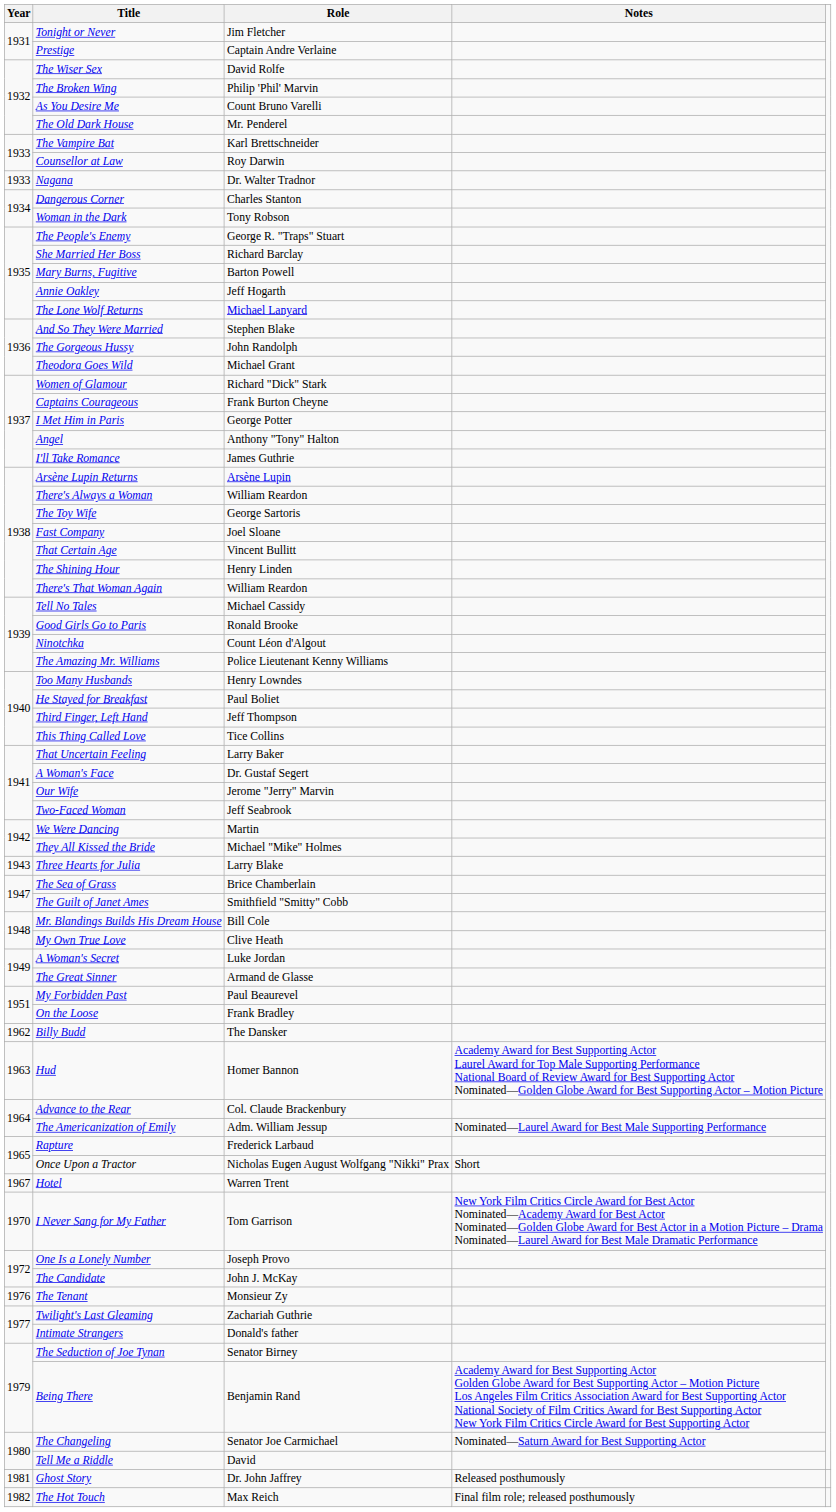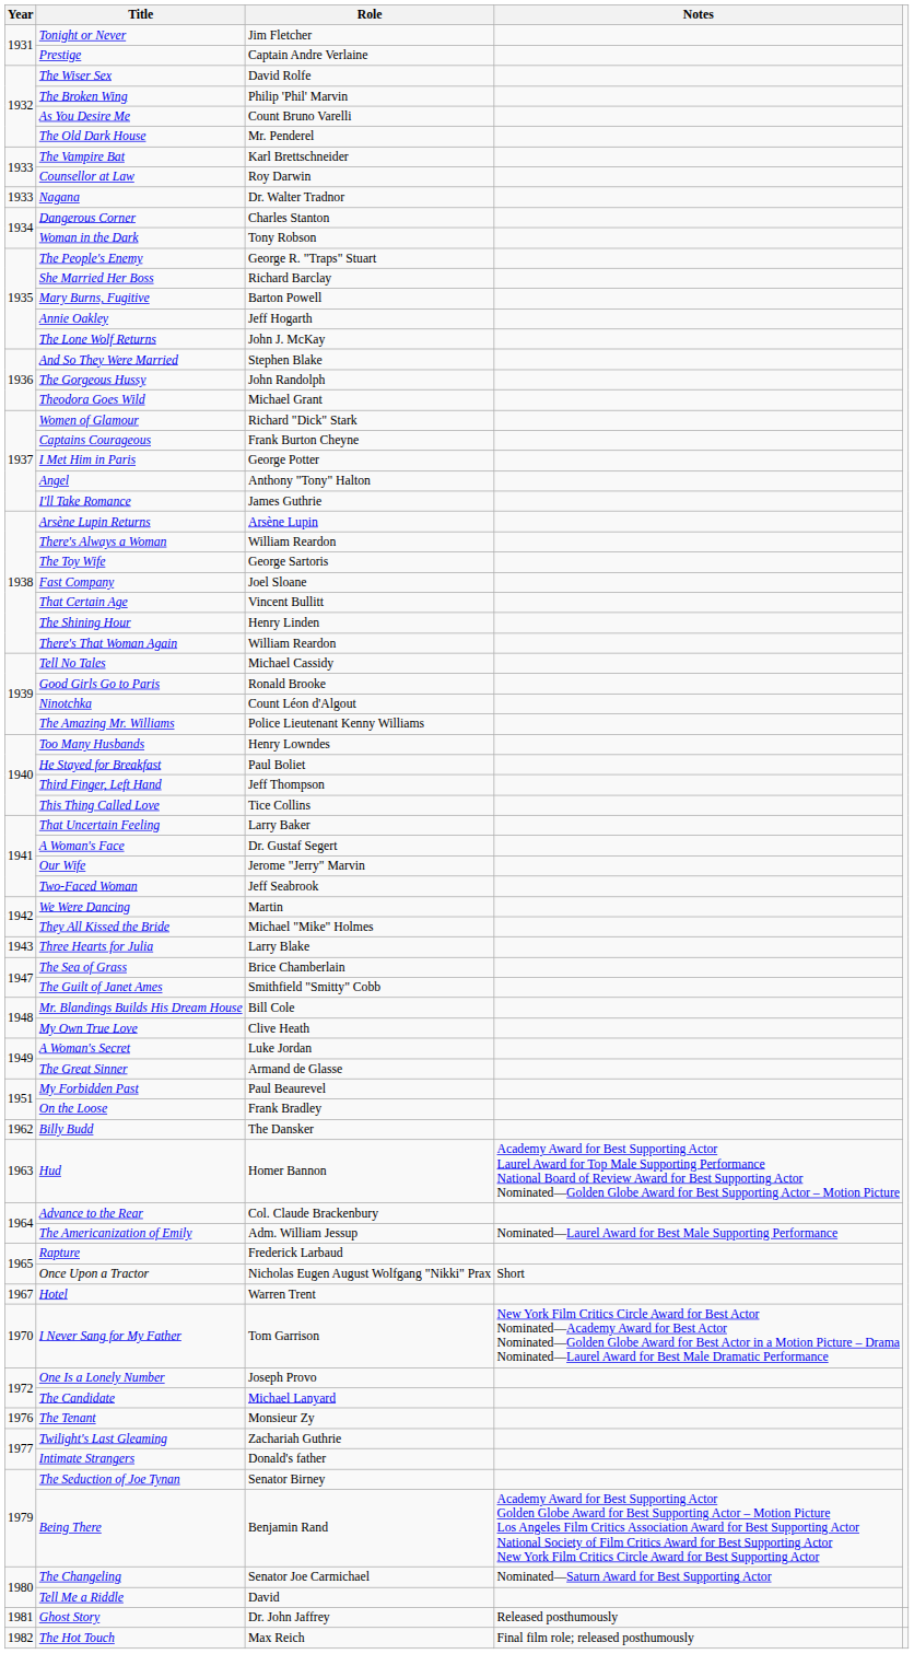 <table class="wikitable" style="font-size: 100%;">
 <tr>
 <th>Year</th>
 <th>Title</th>
 <th>Role</th>
 <th>Notes</th>
 </tr>
 <tr>
 <td rowspan="2">1931</td>
 <td><em><a href='#'>Tonight or Never</a></em></td>
 <td>Jim Fletcher</td>
 <td></td>
 </tr>
 <tr>
 <td><em><a href='#'>Prestige</a></em></td>
 <td>Captain Andre Verlaine</td>
 <td></td>
 </tr>
 <tr>
 <td rowspan="4">1932</td>
 <td><em><a href='#'>The Wiser Sex</a></em></td>
 <td>David Rolfe</td>
 <td></td>
 </tr>
 <tr>
 <td><em><a href='#'>The Broken Wing</a></em></td>
 <td>Philip 'Phil' Marvin</td>
 <td></td>
 </tr>
 <tr>
 <td><em><a href='#'>As You Desire Me</a></em></td>
 <td>Count Bruno Varelli</td>
 <td></td>
 </tr>
 <tr>
 <td><em><a href='#'>The Old Dark House</a></em></td>
 <td>Mr. Penderel</td>
 <td></td>
 </tr>
 <tr>
 <td rowspan="2">1933</td>
 <td><em><a href='#'>The Vampire Bat</a></em></td>
 <td>Karl Brettschneider</td>
 <td></td>
 </tr>
 <tr>
 <td><em><a href='#'>Counsellor at Law</a></em></td>
 <td>Roy Darwin</td>
 <td></td>
 </tr>
 <tr>
 <td>1933</td>
 <td><em><a href='#'>Nagana</a></em></td>
 <td>Dr. Walter Tradnor</td>
 <td></td>
 </tr>
 <tr>
 <td rowspan="2">1934</td>
 <td><em><a href='#'>Dangerous Corner</a></em></td>
 <td>Charles Stanton</td>
 <td></td>
 </tr>
 <tr>
 <td><em><a href='#'>Woman in the Dark</a></em></td>
 <td>Tony Robson</td>
 <td></td>
 </tr>
 <tr>
 <td rowspan="5">1935</td>
 <td><em><a href='#'>The People's Enemy</a></em></td>
 <td>George R. "Traps" Stuart</td>
 <td></td>
 </tr>
 <tr>
 <td><em><a href='#'>She Married Her Boss</a></em></td>
 <td>Richard Barclay</td>
 <td></td>
 </tr>
 <tr>
 <td><em><a href='#'>Mary Burns, Fugitive</a></em></td>
 <td>Barton Powell</td>
 <td></td>
 </tr>
 <tr>
 <td><em><a href='#'>Annie Oakley</a></em></td>
 <td>Jeff Hogarth</td>
 <td></td>
 </tr>
 <tr>
 <td><em><a href='#'>The Lone Wolf Returns</a></em></td>
-<td><a href='#'>Michael Lanyard</a></td>
+<td>John J. McKay</td>
 <td></td>
 </tr>
 <tr>
 <td rowspan="3">1936</td>
 <td><em><a href='#'>And So They Were Married</a></em></td>
 <td>Stephen Blake</td>
 <td></td>
 </tr>
 <tr>
 <td><em><a href='#'>The Gorgeous Hussy</a></em></td>
 <td>John Randolph</td>
 <td></td>
 </tr>
 <tr>
 <td><em><a href='#'>Theodora Goes Wild</a></em></td>
 <td>Michael Grant</td>
 <td></td>
 </tr>
 <tr>
 <td rowspan="5">1937</td>
 <td><em><a href='#'>Women of Glamour</a></em></td>
 <td>Richard "Dick" Stark</td>
 <td></td>
 </tr>
 <tr>
 <td><em><a href='#'>Captains Courageous</a></em></td>
 <td>Frank Burton Cheyne</td>
 <td></td>
 </tr>
 <tr>
 <td><em><a href='#'>I Met Him in Paris</a></em></td>
 <td>George Potter</td>
 <td></td>
 </tr>
 <tr>
 <td><em><a href='#'>Angel</a></em></td>
 <td>Anthony "Tony" Halton</td>
 <td></td>
 </tr>
 <tr>
 <td><em><a href='#'>I'll Take Romance</a></em></td>
 <td>James Guthrie</td>
 <td></td>
 </tr>
 <tr>
 <td rowspan="7">1938</td>
 <td><em><a href='#'>Arsène Lupin Returns</a></em></td>
 <td><a href='#'>Arsène Lupin</a></td>
 <td></td>
 </tr>
 <tr>
 <td><em><a href='#'>There's Always a Woman</a></em></td>
 <td>William Reardon</td>
 <td></td>
 </tr>
 <tr>
 <td><em><a href='#'>The Toy Wife</a></em></td>
 <td>George Sartoris</td>
 <td></td>
 </tr>
 <tr>
 <td><em><a href='#'>Fast Company</a></em></td>
 <td>Joel Sloane</td>
 <td></td>
 </tr>
 <tr>
 <td><em><a href='#'>That Certain Age</a></em></td>
 <td>Vincent Bullitt</td>
 <td></td>
 </tr>
 <tr>
 <td><em><a href='#'>The Shining Hour</a></em></td>
 <td>Henry Linden</td>
 <td></td>
 </tr>
 <tr>
 <td><em><a href='#'>There's That Woman Again</a></em></td>
 <td>William Reardon</td>
 <td></td>
 </tr>
 <tr>
 <td rowspan="4">1939</td>
 <td><em><a href='#'>Tell No Tales</a></em></td>
 <td>Michael Cassidy</td>
 <td></td>
 </tr>
 <tr>
 <td><em><a href='#'>Good Girls Go to Paris</a></em></td>
 <td>Ronald Brooke</td>
 <td></td>
 </tr>
 <tr>
 <td><em><a href='#'>Ninotchka</a></em></td>
 <td>Count Léon d'Algout</td>
 <td></td>
 </tr>
 <tr>
 <td><em><a href='#'>The Amazing Mr. Williams</a></em></td>
 <td>Police Lieutenant Kenny Williams</td>
 <td></td>
 </tr>
 <tr>
 <td rowspan="4">1940</td>
 <td><em><a href='#'>Too Many Husbands</a></em></td>
 <td>Henry Lowndes</td>
 <td></td>
 </tr>
 <tr>
 <td><em><a href='#'>He Stayed for Breakfast</a></em></td>
 <td>Paul Boliet</td>
 <td></td>
 </tr>
 <tr>
 <td><em><a href='#'>Third Finger, Left Hand</a></em></td>
 <td>Jeff Thompson</td>
 <td></td>
 </tr>
 <tr>
 <td><em><a href='#'>This Thing Called Love</a></em></td>
 <td>Tice Collins</td>
 <td></td>
 </tr>
 <tr>
 <td rowspan="4">1941</td>
 <td><em><a href='#'>That Uncertain Feeling</a></em></td>
 <td>Larry Baker</td>
 <td></td>
 </tr>
 <tr>
 <td><em><a href='#'>A Woman's Face</a></em></td>
 <td>Dr. Gustaf Segert</td>
 <td></td>
 </tr>
 <tr>
 <td><em><a href='#'>Our Wife</a></em></td>
 <td>Jerome "Jerry" Marvin</td>
 <td></td>
 </tr>
 <tr>
 <td><em><a href='#'>Two-Faced Woman</a></em></td>
 <td>Jeff Seabrook</td>
 <td></td>
 </tr>
 <tr>
 <td rowspan="2">1942</td>
 <td><em><a href='#'>We Were Dancing</a></em></td>
 <td>Martin</td>
 <td></td>
 </tr>
 <tr>
 <td><em><a href='#'>They All Kissed the Bride</a></em></td>
 <td>Michael "Mike" Holmes</td>
 <td></td>
 </tr>
 <tr>
 <td>1943</td>
 <td><em><a href='#'>Three Hearts for Julia</a></em></td>
 <td>Larry Blake</td>
 <td></td>
 </tr>
 <tr>
 <td rowspan="2">1947</td>
 <td><em><a href='#'>The Sea of Grass</a></em></td>
 <td>Brice Chamberlain</td>
 <td></td>
 </tr>
 <tr>
 <td><em><a href='#'>The Guilt of Janet Ames</a></em></td>
 <td>Smithfield "Smitty" Cobb</td>
 <td></td>
 </tr>
 <tr>
 <td rowspan="2">1948</td>
 <td><em><a href='#'>Mr. Blandings Builds His Dream House</a></em></td>
 <td>Bill Cole</td>
 <td></td>
 </tr>
 <tr>
 <td><em><a href='#'>My Own True Love</a></em></td>
 <td>Clive Heath</td>
 <td></td>
 </tr>
 <tr>
 <td rowspan="2">1949</td>
 <td><em><a href='#'>A Woman's Secret</a></em></td>
 <td>Luke Jordan</td>
 <td></td>
 </tr>
 <tr>
 <td><em><a href='#'>The Great Sinner</a></em></td>
 <td>Armand de Glasse</td>
 <td></td>
 </tr>
 <tr>
 <td rowspan="2">1951</td>
 <td><em><a href='#'>My Forbidden Past</a></em></td>
 <td>Paul Beaurevel</td>
 <td></td>
 </tr>
 <tr>
 <td><em><a href='#'>On the Loose</a></em></td>
 <td>Frank Bradley</td>
 <td></td>
 </tr>
 <tr>
 <td>1962</td>
 <td><em><a href='#'>Billy Budd</a></em></td>
 <td>The Dansker</td>
 <td></td>
 </tr>
 <tr>
 <td>1963</td>
 <td><em><a href='#'>Hud</a></em></td>
 <td>Homer Bannon</td>
 <td><a href='#'>Academy Award for Best Supporting Actor</a> <br> <a href='#'>Laurel Award for Top Male Supporting Performance</a> <br> <a href='#'>National Board of Review Award for Best Supporting Actor</a> <br> Nominated—<a href='#'>Golden Globe Award for Best Supporting Actor – Motion Picture</a></td>
 </tr>
 <tr>
 <td rowspan="2">1964</td>
 <td><em><a href='#'>Advance to the Rear</a></em></td>
 <td>Col. Claude Brackenbury</td>
 <td></td>
 </tr>
 <tr>
 <td><em><a href='#'>The Americanization of Emily</a></em></td>
 <td>Adm. William Jessup</td>
 <td>Nominated—<a href='#'>Laurel Award for Best Male Supporting Performance</a></td>
 </tr>
 <tr>
 <td rowspan="2">1965</td>
 <td><em><a href='#'>Rapture</a></em></td>
 <td>Frederick Larbaud</td>
 <td></td>
 </tr>
 <tr>
 <td><em>Once Upon a Tractor</em></td>
 <td>Nicholas Eugen August Wolfgang "Nikki" Prax</td>
 <td>Short</td>
 </tr>
 <tr>
 <td>1967</td>
 <td><em><a href='#'>Hotel</a></em></td>
 <td>Warren Trent</td>
 <td></td>
 </tr>
 <tr>
 <td>1970</td>
 <td><em><a href='#'>I Never Sang for My Father</a></em></td>
 <td>Tom Garrison</td>
 <td><a href='#'>New York Film Critics Circle Award for Best Actor</a>  <br> Nominated—<a href='#'>Academy Award for Best Actor</a> <br> Nominated—<a href='#'>Golden Globe Award for Best Actor in a Motion Picture – Drama</a> <br> Nominated—<a href='#'>Laurel Award for Best Male Dramatic Performance</a></td>
 </tr>
 <tr>
 <td rowspan="2">1972</td>
 <td><em><a href='#'>One Is a Lonely Number</a></em></td>
 <td>Joseph Provo</td>
 <td></td>
 </tr>
 <tr>
 <td><em><a href='#'>The Candidate</a></em></td>
-<td>John J. McKay</td>
+<td><a href='#'>Michael Lanyard</a></td>
 <td></td>
 </tr>
 <tr>
 <td>1976</td>
 <td><em><a href='#'>The Tenant</a></em></td>
 <td>Monsieur Zy</td>
 <td></td>
 </tr>
 <tr>
 <td rowspan="2">1977</td>
 <td><em><a href='#'>Twilight's Last Gleaming</a></em></td>
 <td>Zachariah Guthrie</td>
 <td></td>
 </tr>
 <tr>
 <td><em><a href='#'>Intimate Strangers</a></em></td>
 <td>Donald's father</td>
 <td></td>
 </tr>
 <tr>
 <td rowspan="2">1979</td>
 <td><em><a href='#'>The Seduction of Joe Tynan</a></em></td>
 <td>Senator Birney</td>
 <td></td>
 </tr>
 <tr>
 <td><em><a href='#'>Being There</a></em></td>
 <td>Benjamin Rand</td>
 <td><a href='#'>Academy Award for Best Supporting Actor</a> <br> <a href='#'>Golden Globe Award for Best Supporting Actor – Motion Picture</a> <br> <a href='#'>Los Angeles Film Critics Association Award for Best Supporting Actor</a> <br> <a href='#'>National Society of Film Critics Award for Best Supporting Actor</a>  <br> <a href='#'>New York Film Critics Circle Award for Best Supporting Actor</a></td>
 </tr>
 <tr>
 <td rowspan="2">1980</td>
 <td><em><a href='#'>The Changeling</a></em></td>
 <td>Senator Joe Carmichael</td>
 <td>Nominated—<a href='#'>Saturn Award for Best Supporting Actor</a></td>
 </tr>
 <tr>
 <td><em><a href='#'>Tell Me a Riddle</a></em></td>
 <td>David</td>
 <td></td>
 </tr>
 <tr>
 <td>1981</td>
 <td><em><a href='#'>Ghost Story</a></em></td>
 <td>Dr. John Jaffrey</td>
 <td>Released posthumously</td>
 <td></td>
 </tr>
 <tr>
 <td>1982</td>
 <td><em><a href='#'>The Hot Touch</a></em></td>
 <td>Max Reich</td>
 <td>Final film role; released posthumously</td>
 <td></td>
 </tr>
 </table>
